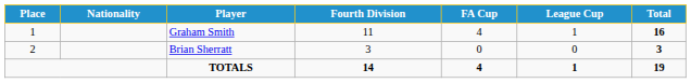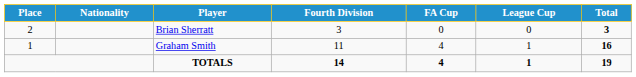 <table class="wikitable" style="text-align:center; font-size:90%; width:100%;">
 <tr>
 <th style="background:#2191CC; color:white; border:1px solid #F7C408; text-align:center;">Place</th>
 <th style="background:#2191CC; color:white; border:1px solid #F7C408; text-align:center;">Nationality</th>
 <th style="background:#2191CC; color:white; border:1px solid #F7C408; text-align:center;">Player</th>
 <th style="background:#2191CC; color:white; border:1px solid #F7C408; text-align:center;">Fourth Division</th>
 <th style="background:#2191CC; color:white; border:1px solid #F7C408; text-align:center;">FA Cup</th>
 <th style="background:#2191CC; color:white; border:1px solid #F7C408; text-align:center;">League Cup</th>
 <th style="background:#2191CC; color:white; border:1px solid #F7C408; text-align:center;">Total</th>
 </tr>
 <tr>
+<td>2</td>
+<td></td>
+<td align="left"><a href='#'>Brian Sherratt</a></td>
+<td>3</td>
+<td>0</td>
+<td>0</td>
+<td><strong>3</strong></td>
+</tr>
+<tr>
 <td>1</td>
 <td></td>
 <td align="left"><a href='#'>Graham Smith</a></td>
 <td>11</td>
 <td>4</td>
 <td>1</td>
 <td><strong>16</strong></td>
-</tr>
-<tr>
-<td>2</td>
-<td></td>
-<td align="left"><a href='#'>Brian Sherratt</a></td>
-<td>3</td>
-<td>0</td>
-<td>0</td>
-<td><strong>3</strong></td>
 </tr>
 <tr>
 <td colspan="2"></td>
 <td><strong>TOTALS</strong></td>
 <td><strong>14</strong></td>
 <td><strong>4</strong></td>
 <td><strong>1</strong></td>
 <td><strong>19</strong></td>
 </tr>
 </table>
